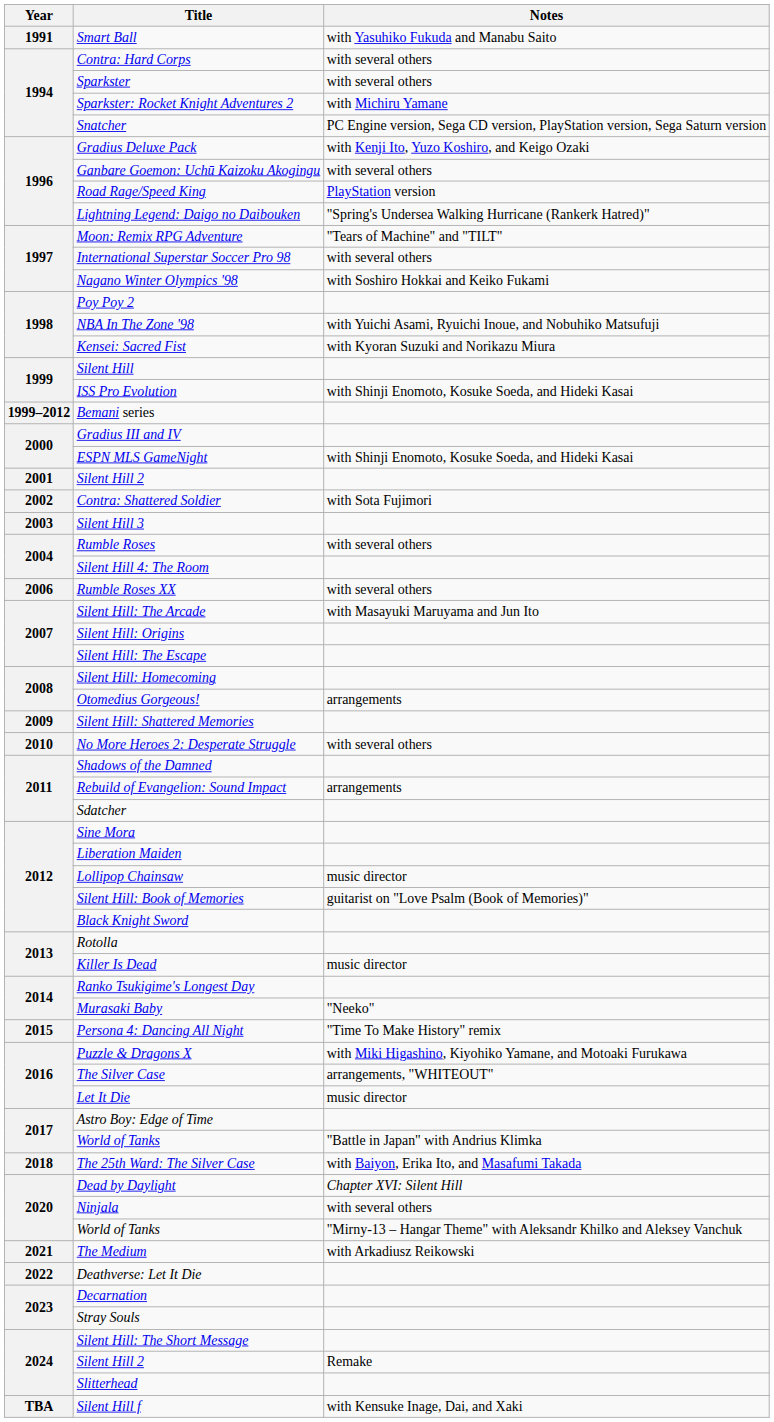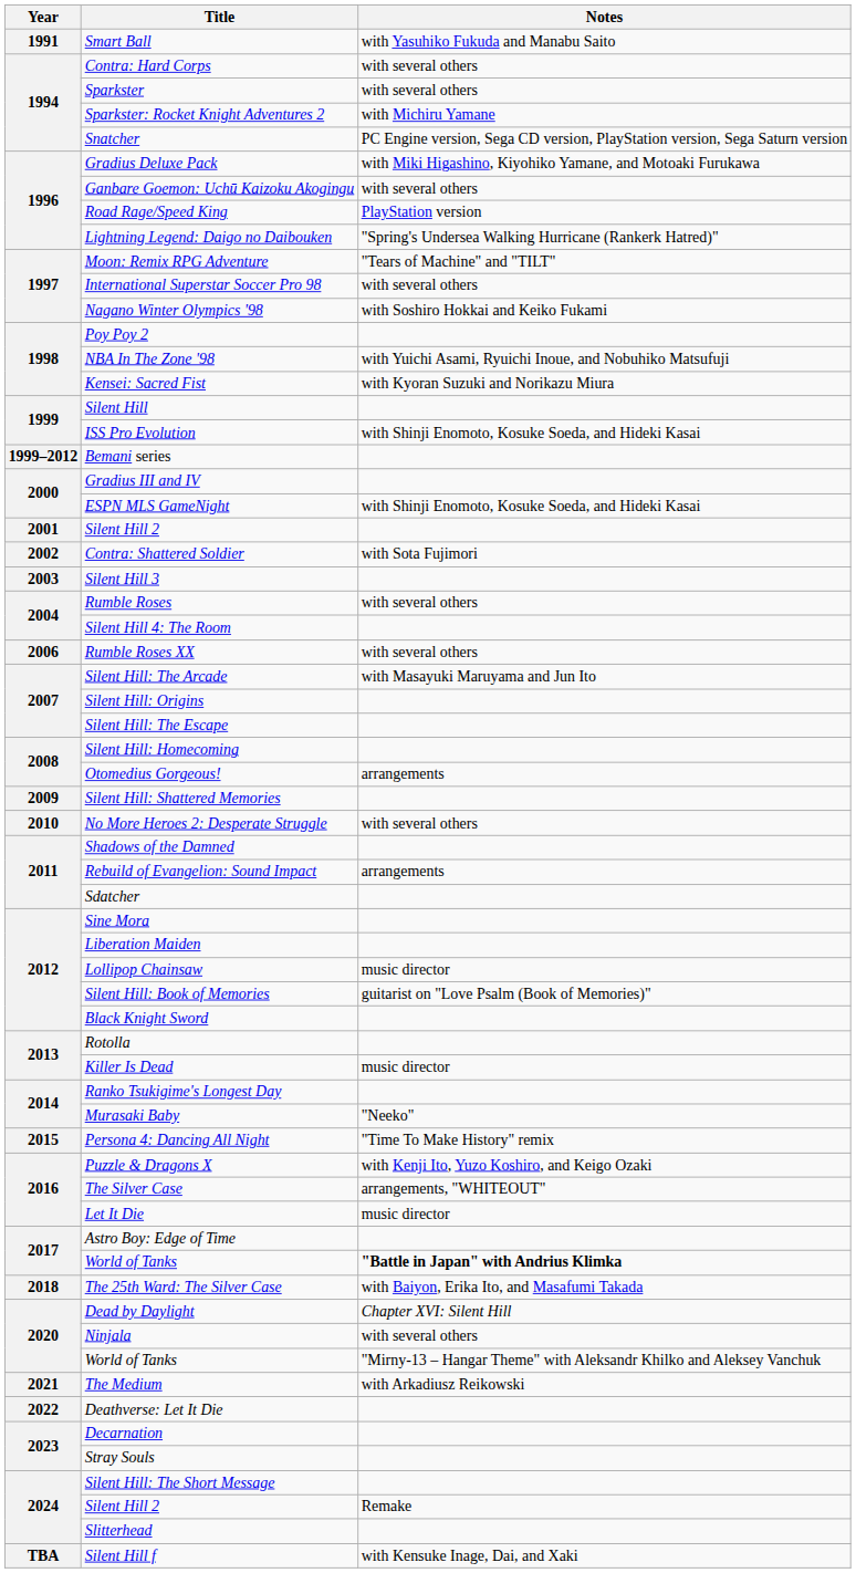 <table class="wikitable sortable">
 <tr>
 <th>Year</th>
 <th>Title</th>
 <th class="unsortable">Notes</th>
 </tr>
 <tr>
 <th>1991</th>
 <td><em><a href='#'>Smart Ball</a></em></td>
 <td>with <a href='#'>Yasuhiko Fukuda</a> and Manabu Saito</td>
 </tr>
 <tr>
 <th rowspan="4">1994</th>
 <td><em><a href='#'>Contra: Hard Corps</a></em></td>
 <td>with several others</td>
 </tr>
 <tr>
 <td><em><a href='#'>Sparkster</a></em></td>
 <td>with several others</td>
 </tr>
 <tr>
 <td><em><a href='#'>Sparkster: Rocket Knight Adventures 2</a></em></td>
 <td>with <a href='#'>Michiru Yamane</a></td>
 </tr>
 <tr>
 <td><em><a href='#'>Snatcher</a></em></td>
 <td>PC Engine version, Sega CD version, PlayStation version, Sega Saturn version</td>
 </tr>
 <tr>
 <th rowspan="4">1996</th>
 <td><em><a href='#'>Gradius Deluxe Pack</a></em></td>
-<td>with <a href='#'>Kenji Ito</a>, <a href='#'>Yuzo Koshiro</a>, and Keigo Ozaki</td>
+<td>with <a href='#'>Miki Higashino</a>, Kiyohiko Yamane, and Motoaki Furukawa</td>
 </tr>
 <tr>
 <td><em><a href='#'>Ganbare Goemon: Uchū Kaizoku Akogingu</a></em></td>
 <td>with several others</td>
 </tr>
 <tr>
 <td><em><a href='#'>Road Rage/Speed King</a></em></td>
 <td><a href='#'>PlayStation</a> version</td>
 </tr>
 <tr>
 <td><em><a href='#'>Lightning Legend: Daigo no Daibouken</a></em></td>
 <td>"Spring's Undersea Walking Hurricane (Rankerk Hatred)"</td>
 </tr>
 <tr>
 <th rowspan="3">1997</th>
 <td><em><a href='#'>Moon: Remix RPG Adventure</a></em></td>
 <td>"Tears of Machine" and "TILT"</td>
 </tr>
 <tr>
 <td><em><a href='#'>International Superstar Soccer Pro 98</a></em></td>
 <td>with several others</td>
 </tr>
 <tr>
 <td><em><a href='#'>Nagano Winter Olympics '98</a></em></td>
 <td>with Soshiro Hokkai and Keiko Fukami</td>
 </tr>
 <tr>
 <th rowspan="3">1998</th>
 <td><em><a href='#'>Poy Poy 2</a></em></td>
 <td></td>
 </tr>
 <tr>
 <td><em><a href='#'>NBA In The Zone '98</a></em></td>
 <td>with Yuichi Asami, Ryuichi Inoue, and Nobuhiko Matsufuji</td>
 </tr>
 <tr>
 <td><em><a href='#'>Kensei: Sacred Fist</a></em></td>
 <td>with Kyoran Suzuki and Norikazu Miura</td>
 </tr>
 <tr>
 <th rowspan="2">1999</th>
 <td><em><a href='#'>Silent Hill</a></em></td>
 <td></td>
 </tr>
 <tr>
 <td><em><a href='#'>ISS Pro Evolution</a></em></td>
 <td>with Shinji Enomoto, Kosuke Soeda, and Hideki Kasai</td>
 </tr>
 <tr>
 <th>1999–2012</th>
 <td><em><a href='#'>Bemani</a></em> series</td>
 <td></td>
 </tr>
 <tr>
 <th rowspan="2">2000</th>
 <td><em><a href='#'>Gradius III and IV</a></em></td>
 <td></td>
 </tr>
 <tr>
 <td><em><a href='#'>ESPN MLS GameNight</a></em></td>
 <td>with Shinji Enomoto, Kosuke Soeda, and Hideki Kasai</td>
 </tr>
 <tr>
 <th>2001</th>
 <td><em><a href='#'>Silent Hill 2</a></em></td>
 <td></td>
 </tr>
 <tr>
 <th>2002</th>
 <td><em><a href='#'>Contra: Shattered Soldier</a></em></td>
 <td>with Sota Fujimori</td>
 </tr>
 <tr>
 <th>2003</th>
 <td><em><a href='#'>Silent Hill 3</a></em></td>
 <td></td>
 </tr>
 <tr>
 <th rowspan="2">2004</th>
 <td><em><a href='#'>Rumble Roses</a></em></td>
 <td>with several others</td>
 </tr>
 <tr>
 <td><em><a href='#'>Silent Hill 4: The Room</a></em></td>
 <td></td>
 </tr>
 <tr>
 <th>2006</th>
 <td><em><a href='#'>Rumble Roses XX</a></em></td>
 <td>with several others</td>
 </tr>
 <tr>
 <th rowspan="3">2007</th>
 <td><em><a href='#'>Silent Hill: The Arcade</a></em></td>
 <td>with Masayuki Maruyama and Jun Ito</td>
 </tr>
 <tr>
 <td><em><a href='#'>Silent Hill: Origins</a></em></td>
 <td></td>
 </tr>
 <tr>
 <td><em><a href='#'>Silent Hill: The Escape</a></em></td>
 <td></td>
 </tr>
 <tr>
 <th rowspan="2">2008</th>
 <td><em><a href='#'>Silent Hill: Homecoming</a></em></td>
 <td></td>
 </tr>
 <tr>
 <td><em><a href='#'>Otomedius Gorgeous!</a></em></td>
 <td>arrangements</td>
 </tr>
 <tr>
 <th>2009</th>
 <td><em><a href='#'>Silent Hill: Shattered Memories</a></em></td>
 <td></td>
 </tr>
 <tr>
 <th>2010</th>
 <td><em><a href='#'>No More Heroes 2: Desperate Struggle</a></em></td>
 <td>with several others</td>
 </tr>
 <tr>
 <th rowspan="3">2011</th>
 <td><em><a href='#'>Shadows of the Damned</a></em></td>
 <td></td>
 </tr>
 <tr>
 <td><em><a href='#'>Rebuild of Evangelion: Sound Impact</a></em></td>
 <td>arrangements</td>
 </tr>
 <tr>
 <td><em>Sdatcher</em></td>
 <td></td>
 </tr>
 <tr>
 <th rowspan="5">2012</th>
 <td><em><a href='#'>Sine Mora</a></em></td>
 <td></td>
 </tr>
 <tr>
 <td><em><a href='#'>Liberation Maiden</a></em></td>
 <td></td>
 </tr>
 <tr>
 <td><em><a href='#'>Lollipop Chainsaw</a></em></td>
 <td>music director</td>
 </tr>
 <tr>
 <td><em><a href='#'>Silent Hill: Book of Memories</a></em></td>
 <td>guitarist on "Love Psalm (Book of Memories)"</td>
 </tr>
 <tr>
 <td><em><a href='#'>Black Knight Sword</a></em></td>
 <td></td>
 </tr>
 <tr>
 <th rowspan="2">2013</th>
 <td><em>Rotolla</em></td>
 <td></td>
 </tr>
 <tr>
 <td><em><a href='#'>Killer Is Dead</a></em></td>
 <td>music director</td>
 </tr>
 <tr>
 <th rowspan="2">2014</th>
 <td><em><a href='#'>Ranko Tsukigime's Longest Day</a></em></td>
 <td></td>
 </tr>
 <tr>
 <td><em><a href='#'>Murasaki Baby</a></em></td>
 <td>"Neeko"</td>
 </tr>
 <tr>
 <th>2015</th>
 <td><em><a href='#'>Persona 4: Dancing All Night</a></em></td>
 <td>"Time To Make History" remix</td>
 </tr>
 <tr>
 <th rowspan="3">2016</th>
 <td><em><a href='#'>Puzzle & Dragons X</a></em></td>
-<td>with <a href='#'>Miki Higashino</a>, Kiyohiko Yamane, and Motoaki Furukawa</td>
+<td>with <a href='#'>Kenji Ito</a>, <a href='#'>Yuzo Koshiro</a>, and Keigo Ozaki</td>
 </tr>
 <tr>
 <td><em><a href='#'>The Silver Case</a></em></td>
 <td>arrangements, "WHITEOUT"</td>
 </tr>
 <tr>
 <td><em><a href='#'>Let It Die</a></em></td>
 <td>music director</td>
 </tr>
 <tr>
 <th rowspan="2">2017</th>
 <td><em>Astro Boy: Edge of Time</em></td>
 <td></td>
 </tr>
 <tr>
 <td><em><a href='#'>World of Tanks</a></em></td>
-<td>"Battle in Japan" with Andrius Klimka</td>
+<td><strong>"Battle in Japan" with Andrius Klimka</strong></td>
 </tr>
 <tr>
 <th>2018</th>
 <td><em><a href='#'>The 25th Ward: The Silver Case</a></em></td>
 <td>with <a href='#'>Baiyon</a>, Erika Ito, and <a href='#'>Masafumi Takada</a></td>
 </tr>
 <tr>
 <th rowspan="3">2020</th>
 <td><em><a href='#'>Dead by Daylight</a></em></td>
 <td><em>Chapter XVI: Silent Hill</em></td>
 </tr>
 <tr>
 <td><em><a href='#'>Ninjala</a></em></td>
 <td>with several others</td>
 </tr>
 <tr>
 <td><em>World of Tanks</em></td>
 <td>"Mirny-13 – Hangar Theme" with Aleksandr Khilko and Aleksey Vanchuk</td>
 </tr>
 <tr>
 <th rowspan="1">2021</th>
 <td><em><a href='#'>The Medium</a></em></td>
 <td>with Arkadiusz Reikowski</td>
 </tr>
 <tr>
 <th rowspan="1">2022</th>
 <td><em>Deathverse: Let It Die</em></td>
 <td></td>
 </tr>
 <tr>
 <th rowspan="2">2023</th>
 <td><em><a href='#'>Decarnation</a></em></td>
 <td></td>
 </tr>
 <tr>
 <td><em>Stray Souls</em></td>
 <td></td>
 </tr>
 <tr>
 <th rowspan="3">2024</th>
 <td><em><a href='#'>Silent Hill: The Short Message</a></em></td>
 <td></td>
 </tr>
 <tr>
 <td><em><a href='#'>Silent Hill 2</a></em></td>
 <td>Remake</td>
 </tr>
 <tr>
 <td><em><a href='#'>Slitterhead</a></em></td>
 <td></td>
 </tr>
 <tr>
 <th>TBA</th>
 <td><a href='#'><em>Silent Hill f</em></a></td>
 <td>with Kensuke Inage, Dai, and Xaki</td>
 </tr>
 </table>
